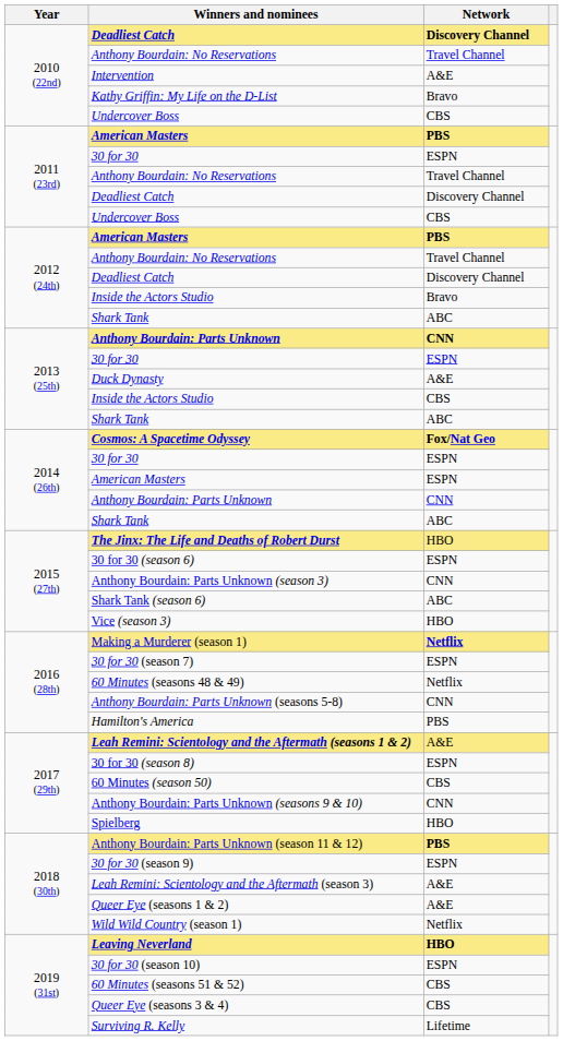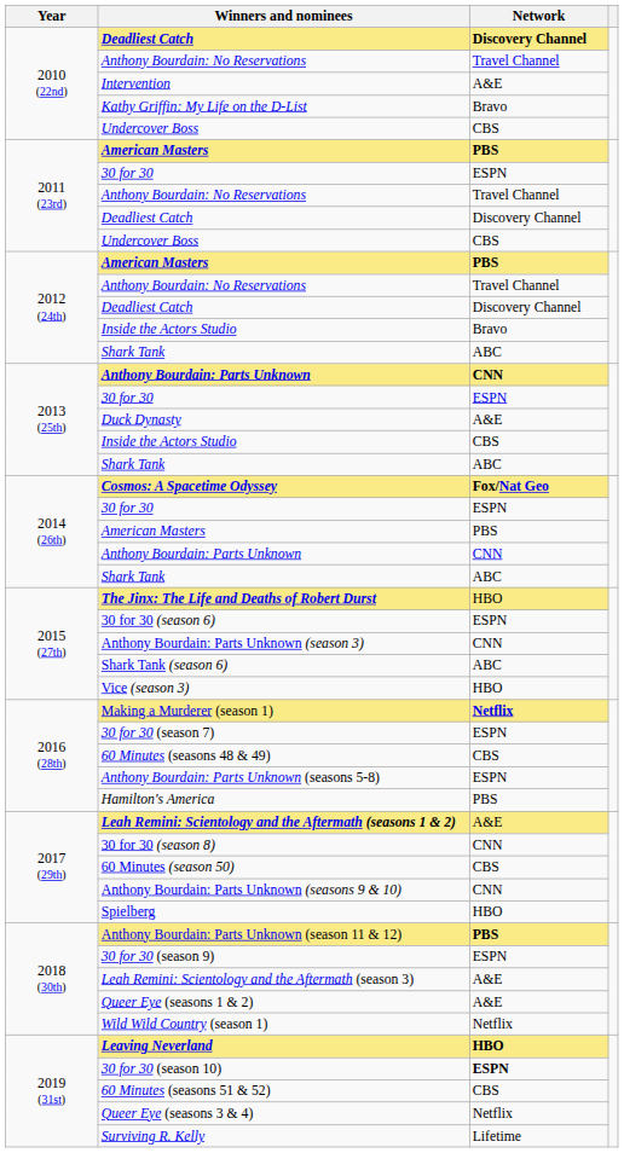 <table class="wikitable" width="55%" cellpadding="5">
 <tr>
 <th width="10%"><strong>Year</strong></th>
 <th width="40%"><strong>Winners and nominees</strong></th>
 <th width="15%"><strong>Network</strong></th>
 <th width="1%"><strong></strong></th>
 </tr>
 <tr>
 <td rowspan="5" style="text-align:center;">2010<br><small>(<a href='#'>22nd</a>)</small></td>
 <td style="background:#FAEB86;"><strong><em><a href='#'>Deadliest Catch</a></em></strong></td>
 <td style="background:#FAEB86;"><strong>Discovery Channel</strong></td>
 <td rowspan="5" style="text-align:center;"></td>
 </tr>
 <tr>
 <td><em><a href='#'>Anthony Bourdain: No Reservations</a></em></td>
 <td><a href='#'>Travel Channel</a></td>
 </tr>
 <tr>
 <td><em><a href='#'>Intervention</a></em></td>
 <td>A&E</td>
 </tr>
 <tr>
 <td><em><a href='#'>Kathy Griffin: My Life on the D-List</a></em></td>
 <td>Bravo</td>
 </tr>
 <tr>
 <td><em><a href='#'>Undercover Boss</a></em></td>
 <td>CBS</td>
 </tr>
 <tr>
 <td rowspan="5" style="text-align:center;">2011<br><small>(<a href='#'>23rd</a>)</small></td>
 <td style="background:#FAEB86;"><strong><em><a href='#'>American Masters</a></em></strong></td>
 <td style="background:#FAEB86;"><strong>PBS</strong></td>
 <td rowspan="5" style="text-align:center;"></td>
 </tr>
 <tr>
 <td><em><a href='#'>30 for 30</a></em></td>
 <td>ESPN</td>
 </tr>
 <tr>
 <td><em><a href='#'>Anthony Bourdain: No Reservations</a></em></td>
 <td>Travel Channel</td>
 </tr>
 <tr>
 <td><em><a href='#'>Deadliest Catch</a></em></td>
 <td>Discovery Channel</td>
 </tr>
 <tr>
 <td><em><a href='#'>Undercover Boss</a></em></td>
 <td>CBS</td>
 </tr>
 <tr>
 <td rowspan="5" style="text-align:center;">2012<br><small>(<a href='#'>24th</a>)</small></td>
 <td style="background:#FAEB86;"><strong><em><a href='#'>American Masters</a></em></strong></td>
 <td style="background:#FAEB86;"><strong>PBS</strong></td>
 <td rowspan="5" style="text-align:center;"></td>
 </tr>
 <tr>
 <td><em><a href='#'>Anthony Bourdain: No Reservations</a></em></td>
 <td>Travel Channel</td>
 </tr>
 <tr>
 <td><em><a href='#'>Deadliest Catch</a></em></td>
 <td>Discovery Channel</td>
 </tr>
 <tr>
 <td><em><a href='#'>Inside the Actors Studio</a></em></td>
 <td>Bravo</td>
 </tr>
 <tr>
 <td><em><a href='#'>Shark Tank</a></em></td>
 <td>ABC</td>
 </tr>
 <tr>
 <td rowspan="5" style="text-align:center;">2013<br><small>(<a href='#'>25th</a>)</small></td>
 <td style="background:#FAEB86;"><strong><em><a href='#'>Anthony Bourdain: Parts Unknown</a></em></strong></td>
 <td style="background:#FAEB86;"><strong>CNN</strong></td>
 <td rowspan="5" style="text-align:center;"></td>
 </tr>
 <tr>
 <td><em><a href='#'>30 for 30</a></em></td>
 <td><a href='#'>ESPN</a></td>
 </tr>
 <tr>
 <td><em><a href='#'>Duck Dynasty</a></em></td>
 <td>A&E</td>
 </tr>
 <tr>
 <td><em><a href='#'>Inside the Actors Studio</a></em></td>
 <td>CBS</td>
 </tr>
 <tr>
 <td><em><a href='#'>Shark Tank</a></em></td>
 <td>ABC</td>
 </tr>
 <tr>
 <td rowspan="5" style="text-align:center;">2014<br><small>(<a href='#'>26th</a>)</small></td>
 <td style="background:#FAEB86;"><strong><em><a href='#'>Cosmos: A Spacetime Odyssey</a></em></strong></td>
 <td style="background:#FAEB86;"><strong>Fox/<a href='#'>Nat Geo</a></strong></td>
 <td rowspan="5" style="text-align:center;"></td>
 </tr>
 <tr>
 <td><em><a href='#'>30 for 30</a></em></td>
 <td>ESPN</td>
 </tr>
 <tr>
 <td><em><a href='#'>American Masters</a></em></td>
-<td>ESPN</td>
+<td>PBS</td>
 </tr>
 <tr>
 <td><em><a href='#'>Anthony Bourdain: Parts Unknown</a></em></td>
 <td><a href='#'>CNN</a></td>
 </tr>
 <tr>
 <td><em><a href='#'>Shark Tank</a></em></td>
 <td>ABC</td>
 </tr>
 <tr>
 <td rowspan="5" style="text-align:center;">2015<br><small>(<a href='#'>27th</a>)</small></td>
 <td style="background:#FAEB86;"><strong><em><a href='#'>The Jinx: The Life and Deaths of Robert Durst</a><em> <strong></td>
 <td style="background:#FAEB86;"></strong>HBO<strong></td>
 <td rowspan="5" style="text-align:center;"></td>
 </tr>
 <tr>
 <td></em><a href='#'>30 for 30</a><em> (season 6)</td>
 <td>ESPN</td>
 </tr>
 <tr>
 <td></em><a href='#'>Anthony Bourdain: Parts Unknown</a><em> (season 3)</td>
 <td>CNN</td>
 </tr>
 <tr>
 <td></em><a href='#'>Shark Tank</a><em> (season 6)</td>
 <td>ABC</td>
 </tr>
 <tr>
 <td></em><a href='#'>Vice</a><em> (season 3)</td>
 <td>HBO</td>
 </tr>
 <tr>
 <td rowspan="5" style="text-align:center;">2016<br><small>(<a href='#'>28th</a>)</small></td>
 <td style="background:#FAEB86;"></em></strong><a href='#'>Making a Murderer</a></em> (season 1)</strong></td>
 <td style="background:#FAEB86;"><strong><a href='#'>Netflix</a></strong></td>
 <td rowspan="5" style="text-align:center;"></td>
 </tr>
 <tr>
 <td><em><a href='#'>30 for 30</a></em> (season 7)</td>
 <td>ESPN</td>
 </tr>
 <tr>
 <td><em><a href='#'>60 Minutes</a></em> (seasons 48 & 49)</td>
-<td>Netflix</td>
+<td>CBS</td>
 </tr>
 <tr>
 <td><em><a href='#'>Anthony Bourdain: Parts Unknown</a></em> (seasons 5-8)</td>
-<td>CNN</td>
+<td>ESPN</td>
 </tr>
 <tr>
 <td><em>Hamilton's America</em></td>
 <td>PBS</td>
 </tr>
 <tr>
 <td rowspan="5" style="text-align:center;">2017<br><small>(<a href='#'>29th</a>)</small></td>
 <td style="background:#FAEB86;"><strong><em><a href='#'>Leah Remini: Scientology and the Aftermath</a><em> (seasons 1 & 2)<strong></td>
 <td style="background:#FAEB86;"></strong>A&E<strong></td>
 <td rowspan="5" style="text-align:center;"></td>
 </tr>
 <tr>
 <td></em><a href='#'>30 for 30</a><em> (season 8)</td>
-<td>ESPN</td>
+<td>CNN</td>
 </tr>
 <tr>
 <td></em><a href='#'>60 Minutes</a><em> (season 50)</td>
 <td>CBS</td>
 </tr>
 <tr>
 <td></em><a href='#'>Anthony Bourdain: Parts Unknown</a><em> (seasons 9 & 10)</td>
 <td>CNN</td>
 </tr>
 <tr>
 <td></em><a href='#'>Spielberg</a><em></td>
 <td>HBO</td>
 </tr>
 <tr>
 <td rowspan="5" style="text-align:center;">2018<br><small>(<a href='#'>30th</a>)</small></td>
 <td style="background:#FAEB86;"></em></strong><a href='#'>Anthony Bourdain: Parts Unknown</a></em> (season 11 & 12)</strong></td>
 <td style="background:#FAEB86;"><strong>PBS</strong></td>
 <td rowspan="5" style="text-align:center;"></td>
 </tr>
 <tr>
 <td><em><a href='#'>30 for 30</a></em> (season 9)</td>
 <td>ESPN</td>
 </tr>
 <tr>
 <td><em><a href='#'>Leah Remini: Scientology and the Aftermath</a></em> (season 3)</td>
 <td>A&E</td>
 </tr>
 <tr>
 <td><em><a href='#'>Queer Eye</a></em> (seasons 1 & 2)</td>
 <td>A&E</td>
 </tr>
 <tr>
 <td><em><a href='#'>Wild Wild Country</a></em> (season 1)</td>
 <td>Netflix</td>
 </tr>
 <tr>
 <td rowspan="5" style="text-align:center;">2019<br><small>(<a href='#'>31st</a>)</small></td>
 <td style="background:#FAEB86;"><strong><em><a href='#'>Leaving Neverland</a></em></strong></td>
 <td style="background:#FAEB86;"><strong>HBO</strong></td>
 <td rowspan="5" style="text-align:center;"></td>
 </tr>
 <tr>
 <td><em><a href='#'>30 for 30</a></em> (season 10)</td>
-<td>ESPN</td>
+<td><strong>ESPN</strong></td>
 </tr>
 <tr>
 <td><em><a href='#'>60 Minutes</a></em>  (seasons 51 & 52)</td>
 <td>CBS</td>
 </tr>
 <tr>
 <td><em><a href='#'>Queer Eye</a></em> (seasons 3 & 4)</td>
-<td>CBS</td>
+<td>Netflix</td>
 </tr>
 <tr>
 <td><em><a href='#'>Surviving R. Kelly</a></em></td>
 <td>Lifetime</td>
 </tr>
 </table>
